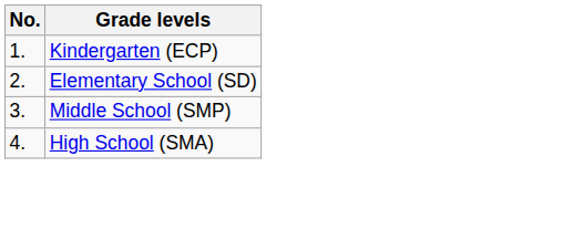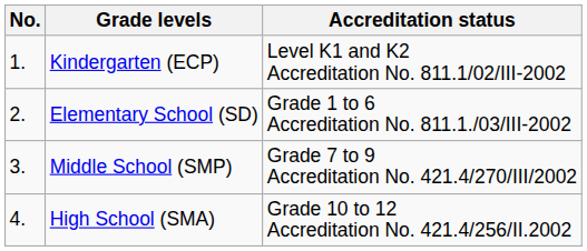 <table class="wikitable">
 <tr>
 <th>No.</th>
 <th>Grade levels</th>
+<th>Accreditation status</th>
 </tr>
 <tr>
 <td>1.</td>
 <td><a href='#'>Kindergarten</a> (ECP)</td>
+<td>Level K1 and K2<br>Accreditation No. 811.1/02/III-2002</td>
 </tr>
 <tr>
 <td>2.</td>
 <td><a href='#'>Elementary School</a> (SD)</td>
+<td>Grade 1 to 6<br>Accreditation No. 811.1./03/III-2002</td>
 </tr>
 <tr>
 <td>3.</td>
 <td><a href='#'>Middle School</a> (SMP)</td>
+<td>Grade 7 to 9<br>Accreditation No. 421.4/270/III/2002</td>
 </tr>
 <tr>
 <td>4.</td>
 <td><a href='#'>High School</a> (SMA)</td>
+<td>Grade 10 to 12<br>Accreditation No. 421.4/256/II.2002</td>
 </tr>
 </table>
